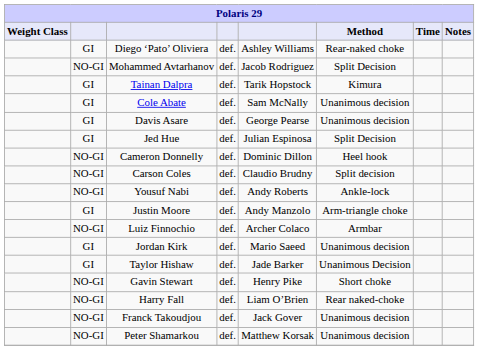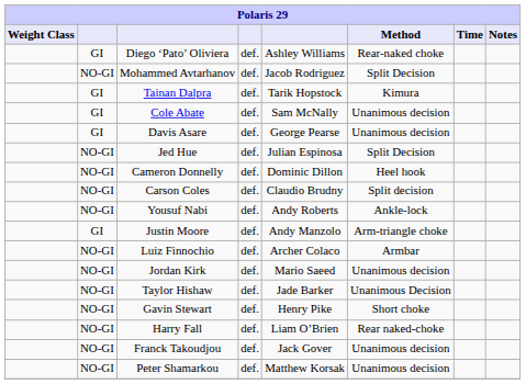 <table class="wikitable" style="font-size: 80%;">
 <tr>
 <th colspan="9" style="background-color: #ccf; color: #000080; text-align: center;"><strong>Polaris 29</strong></th>
 </tr>
 <tr>
 <th colspan="1" style="background-color: #E6E8FA; color: #000000; text-align: center;">Weight Class</th>
 <th colspan="1" style="background-color: #E6E8FA; color: #000000; text-align: center;"></th>
 <th colspan="1" style="background-color: #E6E8FA; color: #000000; text-align: center;"></th>
 <th colspan="1" style="background-color: #E6E8FA; color: #000000; text-align: center;"></th>
 <th colspan="1" style="background-color: #E6E8FA; color: #000000; text-align: center;"></th>
 <th colspan="1" style="background-color: #E6E8FA; color: #000000; text-align: center;">Method</th>
 <th colspan="1" style="background-color: #E6E8FA; color: #000000; text-align: center;">Time</th>
 <th colspan="1" style="background-color: #E6E8FA; color: #000000; text-align: center;">Notes</th>
 </tr>
 <tr>
 <td align=center></td>
 <td align=center>GI</td>
 <td align=center> Diego ‘Pato’ Oliviera</td>
 <td align=center>def.</td>
 <td align=center> Ashley Williams</td>
 <td align=center>Rear-naked choke</td>
 <td align=center></td>
 <td align=center></td>
 </tr>
 <tr>
 <td align=center></td>
 <td align=center>NO-GI</td>
 <td align=center> Mohammed Avtarhanov</td>
 <td align=center>def.</td>
 <td align=center> Jacob Rodriguez</td>
 <td align=center>Split Decision</td>
 <td align=center></td>
 <td align=center></td>
 </tr>
 <tr>
 <td align=center></td>
 <td align=center>GI</td>
 <td align=center> <a href='#'>Tainan Dalpra</a></td>
 <td align=center>def.</td>
 <td align=center> Tarik Hopstock</td>
 <td align=center>Kimura</td>
 <td align=center></td>
 <td align=center></td>
 </tr>
 <tr>
 <td align=center></td>
 <td align=center>GI</td>
 <td align=center> <a href='#'>Cole Abate</a></td>
 <td align=center>def.</td>
 <td align=center> Sam McNally</td>
 <td align=center>Unanimous decision</td>
 <td align=center></td>
 <td align=center></td>
 </tr>
 <tr>
 <td align=center></td>
 <td align=center>GI</td>
 <td align=center> Davis Asare</td>
 <td align=center>def.</td>
 <td align=center> George Pearse</td>
 <td align=center>Unanimous decision</td>
 <td align=center></td>
 <td align=center></td>
 </tr>
 <tr>
 <td align=center></td>
-<td align=center>GI</td>
+<td align=center>NO-GI</td>
 <td align=center> Jed Hue</td>
 <td align=center>def.</td>
 <td align=center> Julian Espinosa</td>
 <td align=center>Split Decision</td>
 <td align=center></td>
 <td align=center></td>
 </tr>
 <tr>
 <td align=center></td>
 <td align=center>NO-GI</td>
 <td align=center> Cameron Donnelly</td>
 <td align=center>def.</td>
 <td align=center> Dominic Dillon</td>
 <td align=center>Heel hook</td>
 <td align=center></td>
 <td align=center></td>
 </tr>
 <tr>
 <td align=center></td>
 <td align=center>NO-GI</td>
 <td align=center> Carson Coles</td>
 <td align=center>def.</td>
 <td align=center> Claudio Brudny</td>
 <td align=center>Split decision</td>
 <td align=center></td>
 <td align=center></td>
 </tr>
 <tr>
 <td align=center></td>
 <td align=center>NO-GI</td>
 <td align=center> Yousuf Nabi</td>
 <td align=center>def.</td>
 <td align=center> Andy Roberts</td>
 <td align=center>Ankle-lock</td>
 <td align=center></td>
 <td align=center></td>
 </tr>
 <tr>
 <td align=center></td>
 <td align=center>GI</td>
 <td align=center> Justin Moore</td>
 <td align=center>def.</td>
 <td align=center> Andy Manzolo</td>
 <td align=center>Arm-triangle choke</td>
 <td align=center></td>
 <td align=center></td>
 </tr>
 <tr>
 <td align=center></td>
 <td align=center>NO-GI</td>
 <td align=center> Luiz Finnochio</td>
 <td align=center>def.</td>
 <td align=center> Archer Colaco</td>
 <td align=center>Armbar</td>
 <td align=center></td>
 <td align=center></td>
 </tr>
 <tr>
 <td align=center></td>
-<td align=center>GI</td>
+<td align=center>NO-GI</td>
 <td align=center> Jordan Kirk</td>
 <td align=center>def.</td>
 <td align=center> Mario Saeed</td>
 <td align=center>Unanimous decision</td>
 <td align=center></td>
 <td align=center></td>
 </tr>
 <tr>
 <td align=center></td>
-<td align=center>GI</td>
+<td align=center>NO-GI</td>
 <td align=center> Taylor Hishaw</td>
 <td align=center>def.</td>
 <td align=center> Jade Barker</td>
 <td align=center>Unanimous Decision</td>
 <td align=center></td>
 <td align=center></td>
 </tr>
 <tr>
 <td align=center></td>
 <td align=center>NO-GI</td>
 <td align=center> Gavin Stewart</td>
 <td align=center>def.</td>
 <td align=center> Henry Pike</td>
 <td align=center>Short choke</td>
 <td align=center></td>
 <td align=center></td>
 </tr>
 <tr>
 <td align=center></td>
 <td align=center>NO-GI</td>
 <td align=center> Harry Fall</td>
 <td align=center>def.</td>
 <td align=center> Liam O’Brien</td>
 <td align=center>Rear naked-choke</td>
 <td align=center></td>
 <td align=center></td>
 </tr>
 <tr>
 <td align=center></td>
 <td align=center>NO-GI</td>
 <td align=center> Franck Takoudjou</td>
 <td align=center>def.</td>
 <td align=center> Jack Gover</td>
 <td align=center>Unanimous decision</td>
 <td align=center></td>
 <td align=center></td>
 </tr>
 <tr>
 <td align=center></td>
 <td align=center>NO-GI</td>
 <td align=center> Peter Shamarkou</td>
 <td align=center>def.</td>
 <td align=center> Matthew Korsak</td>
 <td align=center>Unanimous decision</td>
 <td align=center></td>
 <td align=center></td>
 </tr>
 <tr>
 </tr>
 </table>
